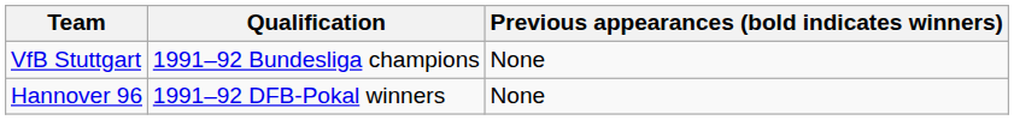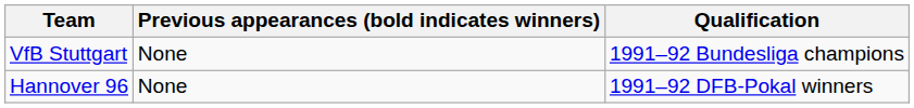 <table class="wikitable">
 <tr>
 <th>Team</th>
+<th>Previous appearances (bold indicates winners)</th>
 <th>Qualification</th>
-<th>Previous appearances (bold indicates winners)</th>
 </tr>
 <tr>
 <td><a href='#'>VfB Stuttgart</a></td>
+<td>None</td>
 <td><a href='#'>1991–92 Bundesliga</a> champions</td>
-<td>None</td>
 </tr>
 <tr>
 <td><a href='#'>Hannover 96</a></td>
+<td>None</td>
 <td><a href='#'>1991–92 DFB-Pokal</a> winners</td>
-<td>None</td>
 </tr>
 </table>
